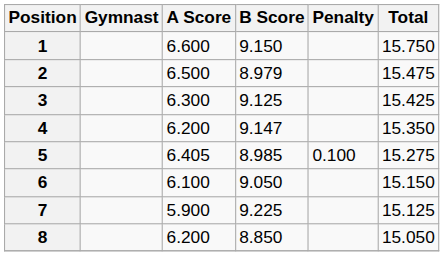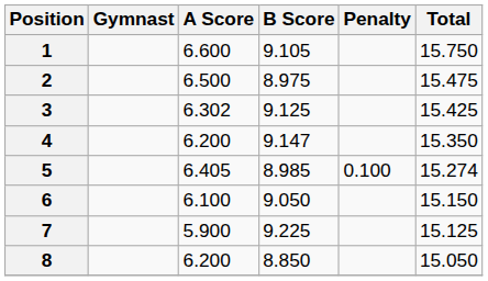 <table class="wikitable sortable" style="text-align:left;">
 <tr>
 <th>Position</th>
 <th>Gymnast</th>
 <th>A Score</th>
 <th>B Score</th>
 <th>Penalty</th>
 <th>Total</th>
 </tr>
 <tr>
 <th>1</th>
 <td></td>
 <td>6.600</td>
-<td>9.150</td>
+<td>9.105</td>
 <td></td>
 <td>15.750</td>
 </tr>
 <tr>
 <th>2</th>
 <td></td>
 <td>6.500</td>
-<td>8.979</td>
+<td>8.975</td>
 <td></td>
 <td>15.475</td>
 </tr>
 <tr>
 <th>3</th>
 <td></td>
-<td>6.300</td>
+<td>6.302</td>
 <td>9.125</td>
 <td></td>
 <td>15.425</td>
 </tr>
 <tr>
 <th>4</th>
 <td></td>
 <td>6.200</td>
 <td>9.147</td>
 <td></td>
 <td>15.350</td>
 </tr>
 <tr>
 <th>5</th>
 <td></td>
 <td>6.405</td>
 <td>8.985</td>
 <td>0.100</td>
-<td>15.275</td>
+<td>15.274</td>
 </tr>
 <tr>
 <th>6</th>
 <td></td>
 <td>6.100</td>
 <td>9.050</td>
 <td></td>
 <td>15.150</td>
 </tr>
 <tr>
 <th>7</th>
 <td></td>
 <td>5.900</td>
 <td>9.225</td>
 <td></td>
 <td>15.125</td>
 </tr>
 <tr>
 <th>8</th>
 <td></td>
 <td>6.200</td>
 <td>8.850</td>
 <td></td>
 <td>15.050</td>
 </tr>
 <tr>
 </tr>
 </table>
